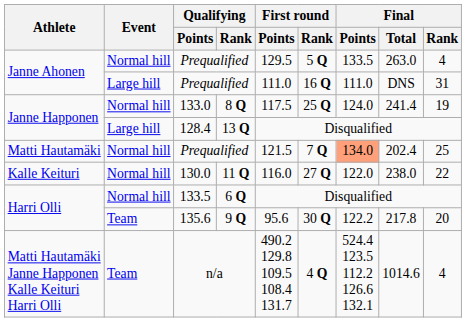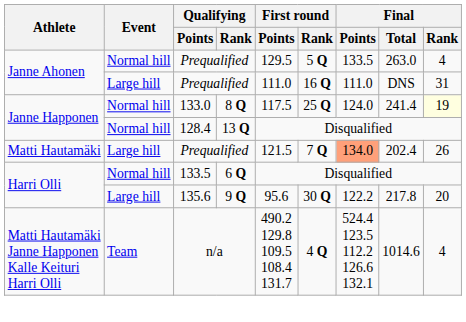 <table class="wikitable" style="font-size:90%">
 <tr>
 <th rowspan="2">Athlete</th>
 <th rowspan="2">Event</th>
 <th colspan="2">Qualifying</th>
 <th colspan="2">First round</th>
 <th colspan="3">Final</th>
 </tr>
 <tr>
 <th>Points</th>
 <th>Rank</th>
 <th>Points</th>
 <th>Rank</th>
 <th>Points</th>
 <th>Total</th>
 <th>Rank</th>
 </tr>
 <tr align=center>
 <td rowspan=2 align=left><a href='#'>Janne Ahonen</a></td>
 <td align=left><a href='#'>Normal hill</a></td>
 <td colspan=2><em>Prequalified</em></td>
 <td>129.5</td>
 <td>5 <strong>Q</strong></td>
 <td>133.5</td>
 <td>263.0</td>
 <td>4</td>
 </tr>
 <tr align=center>
 <td align=left><a href='#'>Large hill</a></td>
 <td colspan=2><em>Prequalified</em></td>
 <td>111.0</td>
 <td>16 <strong>Q</strong></td>
 <td>111.0</td>
 <td>DNS</td>
 <td>31</td>
 </tr>
 <tr align=center>
 <td rowspan=2 align=left><a href='#'>Janne Happonen</a></td>
 <td align=left><a href='#'>Normal hill</a></td>
 <td>133.0</td>
 <td>8 <strong>Q</strong></td>
 <td>117.5</td>
 <td>25 <strong>Q</strong></td>
 <td>124.0</td>
 <td>241.4</td>
-<td>19</td>
+<td style="background: lightyellow;">19</td>
 </tr>
 <tr align=center>
-<td align=left><a href='#'>Large hill</a></td>
+<td align=left><a href='#'>Normal hill</a></td>
 <td>128.4</td>
 <td>13 <strong>Q</strong></td>
 <td colspan=5>Disqualified</td>
 </tr>
 <tr align=center>
 <td align=left><a href='#'>Matti Hautamäki</a></td>
-<td align=left><a href='#'>Normal hill</a></td>
+<td align=left><a href='#'>Large hill</a></td>
 <td colspan=2><em>Prequalified</em></td>
 <td>121.5</td>
 <td>7 <strong>Q</strong></td>
 <td style="background: lightsalmon;">134.0</td>
 <td>202.4</td>
-<td>25</td>
-</tr>
-<tr align=center>
-<td align=left><a href='#'>Kalle Keituri</a></td>
-<td align=left><a href='#'>Normal hill</a></td>
-<td>130.0</td>
-<td>11 <strong>Q</strong></td>
-<td>116.0</td>
-<td>27 <strong>Q</strong></td>
-<td>122.0</td>
-<td>238.0</td>
-<td>22</td>
+<td>26</td>
 </tr>
 <tr align=center>
 <td rowspan=2 align=left><a href='#'>Harri Olli</a></td>
 <td align=left><a href='#'>Normal hill</a></td>
 <td>133.5</td>
 <td>6 <strong>Q</strong></td>
 <td colspan=5>Disqualified</td>
 </tr>
 <tr align=center>
-<td align=left><a href='#'>Team</a></td>
+<td align=left><a href='#'>Large hill</a></td>
 <td>135.6</td>
 <td>9 <strong>Q</strong></td>
 <td>95.6</td>
 <td>30 <strong>Q</strong></td>
 <td>122.2</td>
 <td>217.8</td>
 <td>20</td>
 </tr>
 <tr align=center>
 <td align=left><br><a href='#'>Matti Hautamäki</a><br><a href='#'>Janne Happonen</a><br><a href='#'>Kalle Keituri</a><br><a href='#'>Harri Olli</a></td>
 <td align=left><a href='#'>Team</a></td>
 <td colspan=2>n/a</td>
 <td>490.2<br>129.8<br>109.5<br>108.4<br>131.7</td>
 <td>4 <strong>Q</strong></td>
 <td>524.4<br>123.5<br>112.2<br>126.6<br>132.1</td>
 <td>1014.6</td>
 <td>4</td>
 </tr>
 </table>
